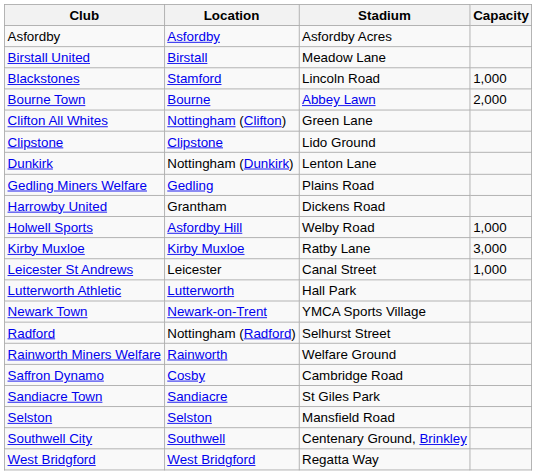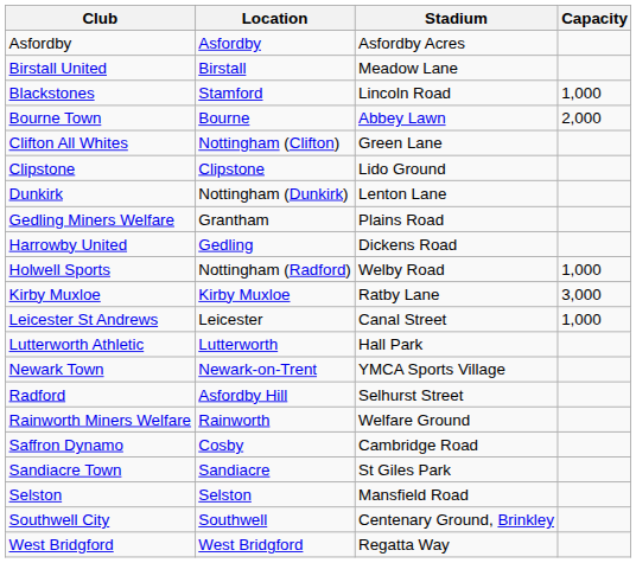 <table class="wikitable sortable" style="font-size:95%">
 <tr>
 <th>Club</th>
 <th>Location</th>
 <th>Stadium</th>
 <th>Capacity</th>
 </tr>
 <tr>
 <td>Asfordby</td>
 <td><a href='#'>Asfordby</a></td>
 <td>Asfordby Acres</td>
 <td></td>
 </tr>
 <tr>
 <td><a href='#'>Birstall United</a></td>
 <td><a href='#'>Birstall</a></td>
 <td>Meadow Lane</td>
 <td></td>
 </tr>
 <tr>
 <td><a href='#'>Blackstones</a></td>
 <td><a href='#'>Stamford</a></td>
 <td>Lincoln Road</td>
 <td>1,000</td>
 </tr>
 <tr>
 <td><a href='#'>Bourne Town</a></td>
 <td><a href='#'>Bourne</a></td>
 <td><a href='#'>Abbey Lawn</a></td>
 <td>2,000</td>
 </tr>
 <tr>
 <td><a href='#'>Clifton All Whites</a></td>
 <td><a href='#'>Nottingham</a> (<a href='#'>Clifton</a>)</td>
 <td>Green Lane</td>
 <td></td>
 </tr>
 <tr>
 <td><a href='#'>Clipstone</a></td>
 <td><a href='#'>Clipstone</a></td>
 <td>Lido Ground</td>
 <td></td>
 </tr>
 <tr>
 <td><a href='#'>Dunkirk</a></td>
 <td>Nottingham (<a href='#'>Dunkirk</a>)</td>
 <td>Lenton Lane</td>
 <td></td>
 </tr>
 <tr>
 <td><a href='#'>Gedling Miners Welfare</a></td>
-<td><a href='#'>Gedling</a></td>
+<td>Grantham</td>
 <td>Plains Road</td>
 <td></td>
 </tr>
 <tr>
 <td><a href='#'>Harrowby United</a></td>
-<td>Grantham</td>
+<td><a href='#'>Gedling</a></td>
 <td>Dickens Road</td>
 <td></td>
 </tr>
 <tr>
 <td><a href='#'>Holwell Sports</a></td>
-<td><a href='#'>Asfordby Hill</a></td>
+<td>Nottingham (<a href='#'>Radford</a>)</td>
 <td>Welby Road</td>
 <td>1,000</td>
 </tr>
 <tr>
 <td><a href='#'>Kirby Muxloe</a></td>
 <td><a href='#'>Kirby Muxloe</a></td>
 <td>Ratby Lane</td>
 <td>3,000</td>
 </tr>
 <tr>
 <td><a href='#'>Leicester St Andrews</a></td>
 <td>Leicester</td>
 <td>Canal Street</td>
 <td>1,000</td>
 </tr>
 <tr>
 <td><a href='#'>Lutterworth Athletic</a></td>
 <td><a href='#'>Lutterworth</a></td>
 <td>Hall Park</td>
 <td></td>
 </tr>
 <tr>
 <td><a href='#'>Newark Town</a></td>
 <td><a href='#'>Newark-on-Trent</a></td>
 <td>YMCA Sports Village</td>
 <td></td>
 </tr>
 <tr>
 <td><a href='#'>Radford</a></td>
-<td>Nottingham (<a href='#'>Radford</a>)</td>
+<td><a href='#'>Asfordby Hill</a></td>
 <td>Selhurst Street</td>
 <td></td>
 </tr>
 <tr>
 <td><a href='#'>Rainworth Miners Welfare</a></td>
 <td><a href='#'>Rainworth</a></td>
 <td>Welfare Ground</td>
 <td></td>
 </tr>
 <tr>
 <td><a href='#'>Saffron Dynamo</a></td>
 <td><a href='#'>Cosby</a></td>
 <td>Cambridge Road</td>
 <td></td>
 </tr>
 <tr>
 <td><a href='#'>Sandiacre Town</a></td>
 <td><a href='#'>Sandiacre</a></td>
 <td>St Giles Park</td>
 <td></td>
 </tr>
 <tr>
 <td><a href='#'>Selston</a></td>
 <td><a href='#'>Selston</a></td>
 <td>Mansfield Road</td>
 <td></td>
 </tr>
 <tr>
 <td><a href='#'>Southwell City</a></td>
 <td><a href='#'>Southwell</a></td>
 <td>Centenary Ground, <a href='#'>Brinkley</a></td>
 <td></td>
 </tr>
 <tr>
 <td><a href='#'>West Bridgford</a></td>
 <td><a href='#'>West Bridgford</a></td>
 <td>Regatta Way</td>
 <td></td>
 </tr>
 </table>
